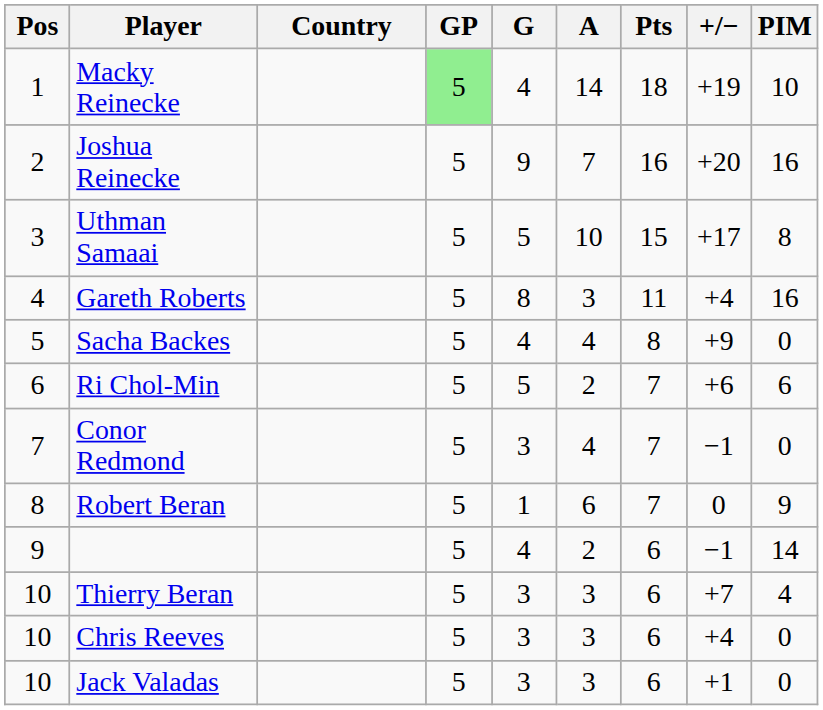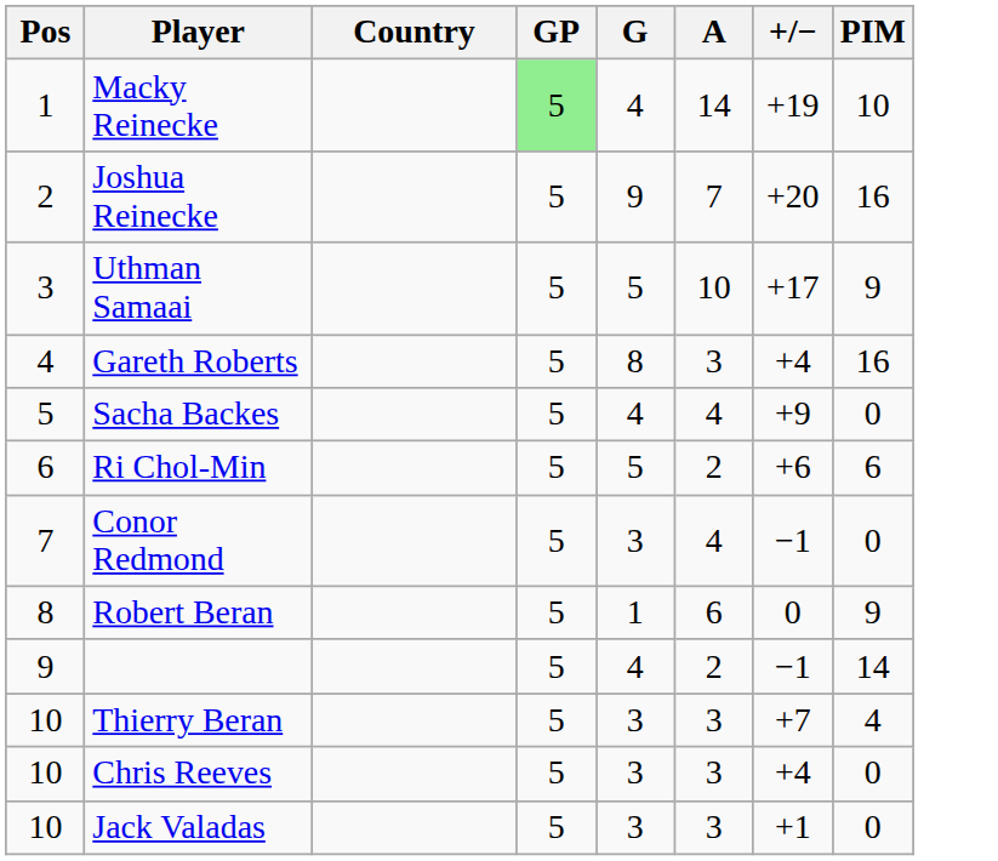 <table class="wikitable sortable" style="text-align: center;">
 <tr>
 <th width=30>Pos</th>
 <th width=100>Player</th>
 <th width=90>Country</th>
 <th width=30>GP</th>
 <th width=30>G</th>
 <th width=30>A</th>
-<th width=30>Pts</th>
 <th width=30>+/−</th>
 <th width=30>PIM</th>
 </tr>
 <tr>
 <td>1</td>
 <td align=left><a href='#'>Macky Reinecke</a></td>
 <td align=left></td>
 <td style="background: lightgreen;">5</td>
 <td>4</td>
 <td>14</td>
-<td>18</td>
 <td>+19</td>
 <td>10</td>
 </tr>
 <tr>
 <td>2</td>
 <td align=left><a href='#'>Joshua Reinecke</a></td>
 <td align=left></td>
 <td>5</td>
 <td>9</td>
 <td>7</td>
-<td>16</td>
 <td>+20</td>
 <td>16</td>
 </tr>
 <tr>
 <td>3</td>
 <td align=left><a href='#'>Uthman Samaai</a></td>
 <td align=left></td>
 <td>5</td>
 <td>5</td>
 <td>10</td>
-<td>15</td>
 <td>+17</td>
-<td>8</td>
+<td>9</td>
 </tr>
 <tr>
 <td>4</td>
 <td align=left><a href='#'>Gareth Roberts</a></td>
 <td align=left></td>
 <td>5</td>
 <td>8</td>
 <td>3</td>
-<td>11</td>
 <td>+4</td>
 <td>16</td>
 </tr>
 <tr>
 <td>5</td>
 <td align=left><a href='#'>Sacha Backes</a></td>
 <td align=left></td>
 <td>5</td>
 <td>4</td>
 <td>4</td>
-<td>8</td>
 <td>+9</td>
 <td>0</td>
 </tr>
 <tr>
 <td>6</td>
 <td align=left><a href='#'>Ri Chol-Min</a></td>
 <td align=left></td>
 <td>5</td>
 <td>5</td>
 <td>2</td>
-<td>7</td>
 <td>+6</td>
 <td>6</td>
 </tr>
 <tr>
 <td>7</td>
 <td align=left><a href='#'>Conor Redmond</a></td>
 <td align=left></td>
 <td>5</td>
 <td>3</td>
 <td>4</td>
-<td>7</td>
 <td>−1</td>
 <td>0</td>
 </tr>
 <tr>
 <td>8</td>
 <td align=left><a href='#'>Robert Beran</a></td>
 <td align=left></td>
 <td>5</td>
 <td>1</td>
 <td>6</td>
-<td>7</td>
 <td>0</td>
 <td>9</td>
 </tr>
 <tr>
 <td>9</td>
 <td align=left></td>
 <td align=left></td>
 <td>5</td>
 <td>4</td>
 <td>2</td>
-<td>6</td>
 <td>−1</td>
 <td>14</td>
 </tr>
 <tr>
 <td>10</td>
 <td align=left><a href='#'>Thierry Beran</a></td>
 <td align=left></td>
 <td>5</td>
 <td>3</td>
 <td>3</td>
-<td>6</td>
 <td>+7</td>
 <td>4</td>
 </tr>
 <tr>
 <td>10</td>
 <td align=left><a href='#'>Chris Reeves</a></td>
 <td align=left></td>
 <td>5</td>
 <td>3</td>
 <td>3</td>
-<td>6</td>
 <td>+4</td>
 <td>0</td>
 </tr>
 <tr>
 <td>10</td>
 <td align=left><a href='#'>Jack Valadas</a></td>
 <td align=left></td>
 <td>5</td>
 <td>3</td>
 <td>3</td>
-<td>6</td>
 <td>+1</td>
 <td>0</td>
 </tr>
 </table>
